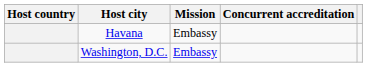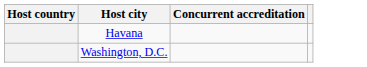 <table class="wikitable plainrowheaders" style="text-align:center;">
 <tr>
 <th scope="col">Host country</th>
 <th scope="col">Host city</th>
-<th scope="col">Mission</th>
 <th scope="col">Concurrent accreditation</th>
 <th scope="col"></th>
 </tr>
 <tr>
 <th scope="row"></th>
 <td><a href='#'>Havana</a></td>
-<td>Embassy</td>
 <td></td>
 <td></td>
 </tr>
 <tr>
 <th scope="row"></th>
 <td><a href='#'>Washington, D.C.</a></td>
-<td><a href='#'>Embassy</a></td>
 <td></td>
 <td></td>
 </tr>
 </table>
